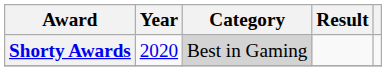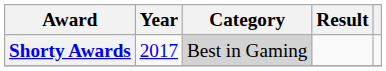 <table class="wikitable sortable plainrowheaders">
 <tr>
 <th scope="col">Award</th>
 <th scope="col">Year</th>
 <th scope="col">Category</th>
 <th scope="col">Result</th>
 <th scope="col" class="unsortable"></th>
 </tr>
 <tr>
 <th scope="row"><a href='#'>Shorty Awards</a></th>
-<td><a href='#'>2020</a></td>
+<td><a href='#'>2017</a></td>
 <td style="background: lightgrey;">Best in Gaming</td>
 <td></td>
 <td style="text-align: center;"></td>
 </tr>
 <tr>
 </tr>
 </table>
